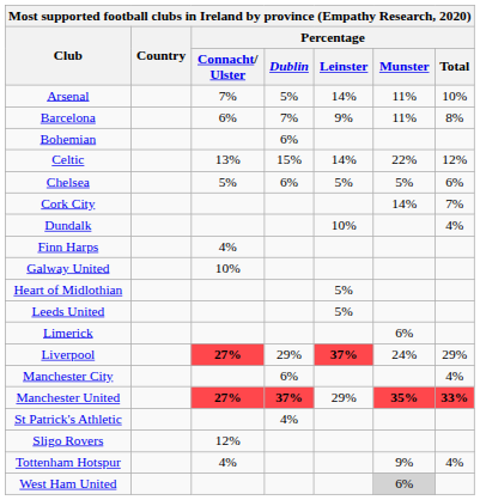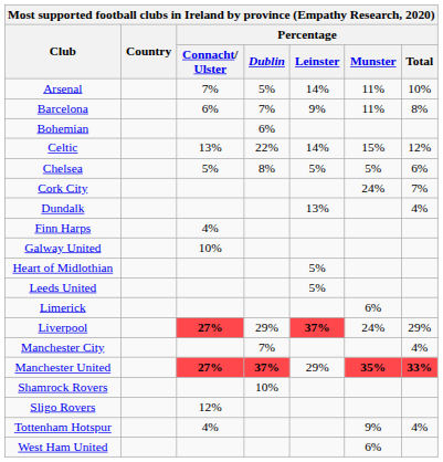 <table class="wikitable sortable" style="text-align:center">
 <tr>
 <th colspan="7">Most supported football clubs in Ireland by province (Empathy Research, 2020)</th>
 </tr>
 <tr>
 <th rowspan="2">Club</th>
 <th rowspan="2">Country</th>
 <th colspan="5">Percentage</th>
 </tr>
 <tr>
 <th><a href='#'>Connacht</a>/<br><a href='#'>Ulster</a></th>
 <th><em><a href='#'>Dublin</a></em></th>
 <th><a href='#'>Leinster</a></th>
 <th><a href='#'>Munster</a></th>
 <th>Total</th>
 </tr>
 <tr>
 <td><a href='#'>Arsenal</a></td>
 <td></td>
 <td>7%</td>
 <td>5%</td>
 <td>14%</td>
 <td>11%</td>
 <td>10%</td>
 </tr>
 <tr>
 <td><a href='#'>Barcelona</a></td>
 <td></td>
 <td>6%</td>
 <td>7%</td>
 <td>9%</td>
 <td>11%</td>
 <td>8%</td>
 </tr>
 <tr>
 <td><a href='#'>Bohemian</a></td>
 <td></td>
 <td></td>
 <td>6%</td>
 <td></td>
 <td></td>
 <td></td>
 </tr>
 <tr>
 <td><a href='#'>Celtic</a></td>
 <td></td>
 <td>13%</td>
+<td>22%</td>
+<td>14%</td>
 <td>15%</td>
-<td>14%</td>
-<td>22%</td>
 <td>12%</td>
 </tr>
 <tr>
 <td><a href='#'>Chelsea</a></td>
 <td></td>
 <td>5%</td>
-<td>6%</td>
+<td>8%</td>
 <td>5%</td>
 <td>5%</td>
 <td>6%</td>
 </tr>
 <tr>
 <td><a href='#'>Cork City</a></td>
 <td></td>
 <td></td>
 <td></td>
 <td></td>
-<td>14%</td>
+<td>24%</td>
 <td>7%</td>
 </tr>
 <tr>
 <td><a href='#'>Dundalk</a></td>
 <td></td>
 <td></td>
 <td></td>
-<td>10%</td>
+<td>13%</td>
 <td></td>
 <td>4%</td>
 </tr>
 <tr>
 <td><a href='#'>Finn Harps</a></td>
 <td></td>
 <td>4%</td>
 <td></td>
 <td></td>
 <td></td>
 <td></td>
 </tr>
 <tr>
 <td><a href='#'>Galway United</a></td>
 <td></td>
 <td>10%</td>
 <td></td>
 <td></td>
 <td></td>
 <td></td>
 </tr>
 <tr>
 <td><a href='#'>Heart of Midlothian</a></td>
 <td></td>
 <td></td>
 <td></td>
 <td>5%</td>
 <td></td>
 <td></td>
 </tr>
 <tr>
 <td><a href='#'>Leeds United</a></td>
 <td></td>
 <td></td>
 <td></td>
 <td>5%</td>
 <td></td>
 <td></td>
 </tr>
 <tr>
 <td><a href='#'>Limerick</a></td>
 <td></td>
 <td></td>
 <td></td>
 <td></td>
 <td>6%</td>
 <td></td>
 </tr>
 <tr>
 <td><a href='#'>Liverpool</a></td>
 <td></td>
 <th style="background:#FF474C">27%</th>
 <td>29%</td>
 <th style="background:#FF474C">37%</th>
 <td>24%</td>
 <td>29%</td>
 </tr>
 <tr>
 <td><a href='#'>Manchester City</a></td>
 <td></td>
 <td></td>
-<td>6%</td>
+<td>7%</td>
 <td></td>
 <td></td>
 <td>4%</td>
 </tr>
 <tr>
 <td><a href='#'>Manchester United</a></td>
 <td></td>
 <th style="background:#FF474C">27%</th>
 <th style="background:#FF474C">37%</th>
 <td>29%</td>
 <th style="background:#FF474C">35%</th>
 <th style="background:#FF474C">33%</th>
 </tr>
 <tr>
-<td><a href='#'>St Patrick's Athletic</a></td>
+<td><a href='#'>Shamrock Rovers</a></td>
 <td></td>
 <td></td>
-<td>4%</td>
+<td>10%</td>
 <td></td>
 <td></td>
 <td></td>
 </tr>
 <tr>
 <td><a href='#'>Sligo Rovers</a></td>
 <td></td>
 <td>12%</td>
 <td></td>
 <td></td>
 <td></td>
 <td></td>
 </tr>
 <tr>
 <td><a href='#'>Tottenham Hotspur</a></td>
 <td></td>
 <td>4%</td>
 <td></td>
 <td></td>
 <td>9%</td>
 <td>4%</td>
 </tr>
 <tr>
 <td><a href='#'>West Ham United</a></td>
 <td></td>
 <td></td>
 <td></td>
 <td></td>
-<td style="background: lightgrey;">6%</td>
+<td>6%</td>
 <td></td>
 </tr>
 </table>
